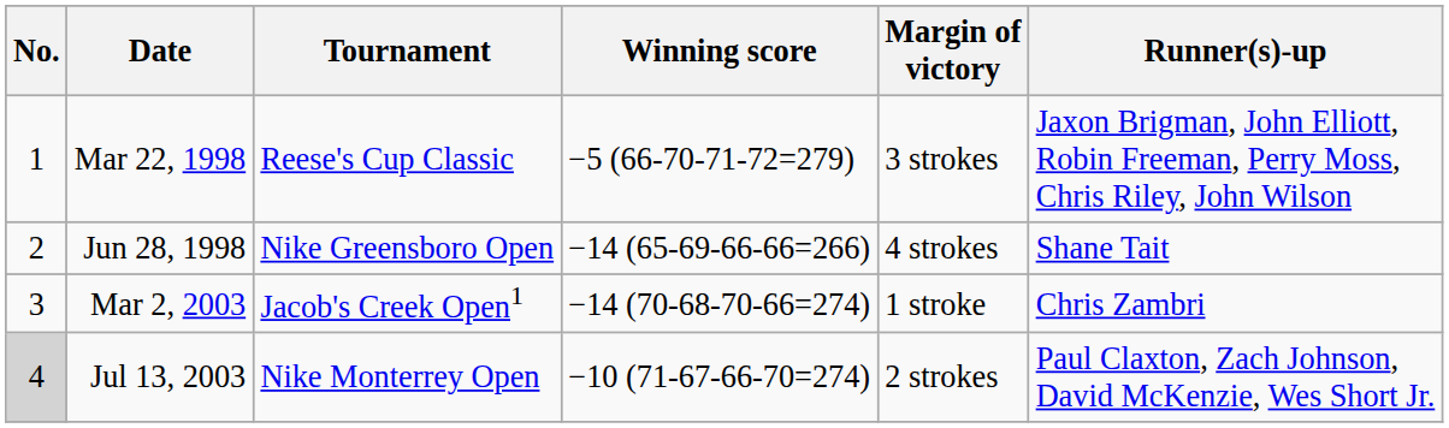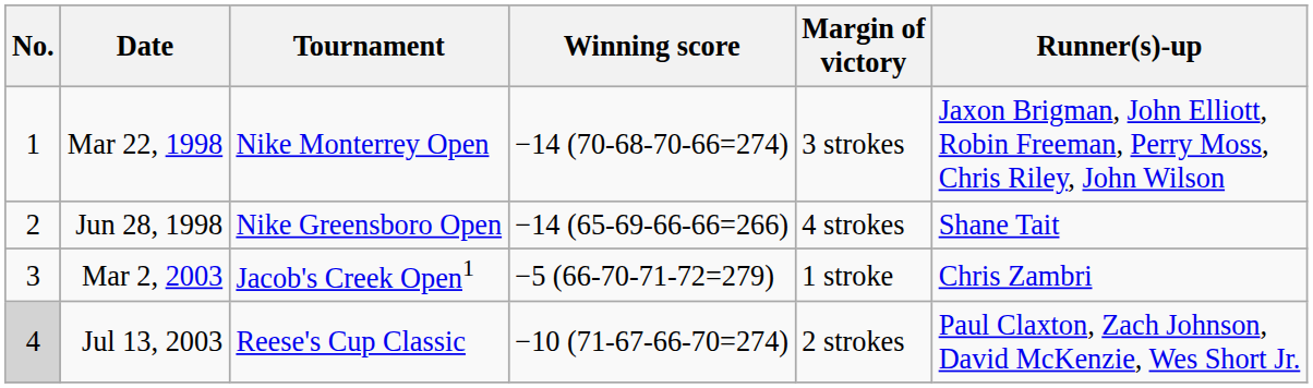 <table class="wikitable" style="font-size:95%;">
 <tr>
 <th>No.</th>
 <th>Date</th>
 <th>Tournament</th>
 <th>Winning score</th>
 <th>Margin of<br>victory</th>
 <th>Runner(s)-up</th>
 </tr>
 <tr>
 <td align=center>1</td>
 <td align=right>Mar 22, <a href='#'>1998</a></td>
-<td><a href='#'>Reese's Cup Classic</a></td>
-<td>−5 (66-70-71-72=279)</td>
+<td><a href='#'>Nike Monterrey Open</a></td>
+<td>−14 (70-68-70-66=274)</td>
 <td>3 strokes</td>
 <td> <a href='#'>Jaxon Brigman</a>,  <a href='#'>John Elliott</a>,<br> <a href='#'>Robin Freeman</a>,  <a href='#'>Perry Moss</a>,<br> <a href='#'>Chris Riley</a>,  <a href='#'>John Wilson</a></td>
 </tr>
 <tr>
 <td align=center>2</td>
 <td align=right>Jun 28, 1998</td>
 <td><a href='#'>Nike Greensboro Open</a></td>
 <td>−14 (65-69-66-66=266)</td>
 <td>4 strokes</td>
 <td> <a href='#'>Shane Tait</a></td>
 </tr>
 <tr>
 <td align=center>3</td>
 <td align=right>Mar 2, <a href='#'>2003</a></td>
 <td><a href='#'>Jacob's Creek Open</a><sup>1</sup></td>
-<td>−14 (70-68-70-66=274)</td>
+<td>−5 (66-70-71-72=279)</td>
 <td>1 stroke</td>
 <td> <a href='#'>Chris Zambri</a></td>
 </tr>
 <tr>
 <td align=center style="background: lightgrey;">4</td>
 <td align=right>Jul 13, 2003</td>
-<td><a href='#'>Nike Monterrey Open</a></td>
+<td><a href='#'>Reese's Cup Classic</a></td>
 <td>−10 (71-67-66-70=274)</td>
 <td>2 strokes</td>
 <td> <a href='#'>Paul Claxton</a>,  <a href='#'>Zach Johnson</a>,<br> <a href='#'>David McKenzie</a>,  <a href='#'>Wes Short Jr.</a></td>
 </tr>
 </table>
